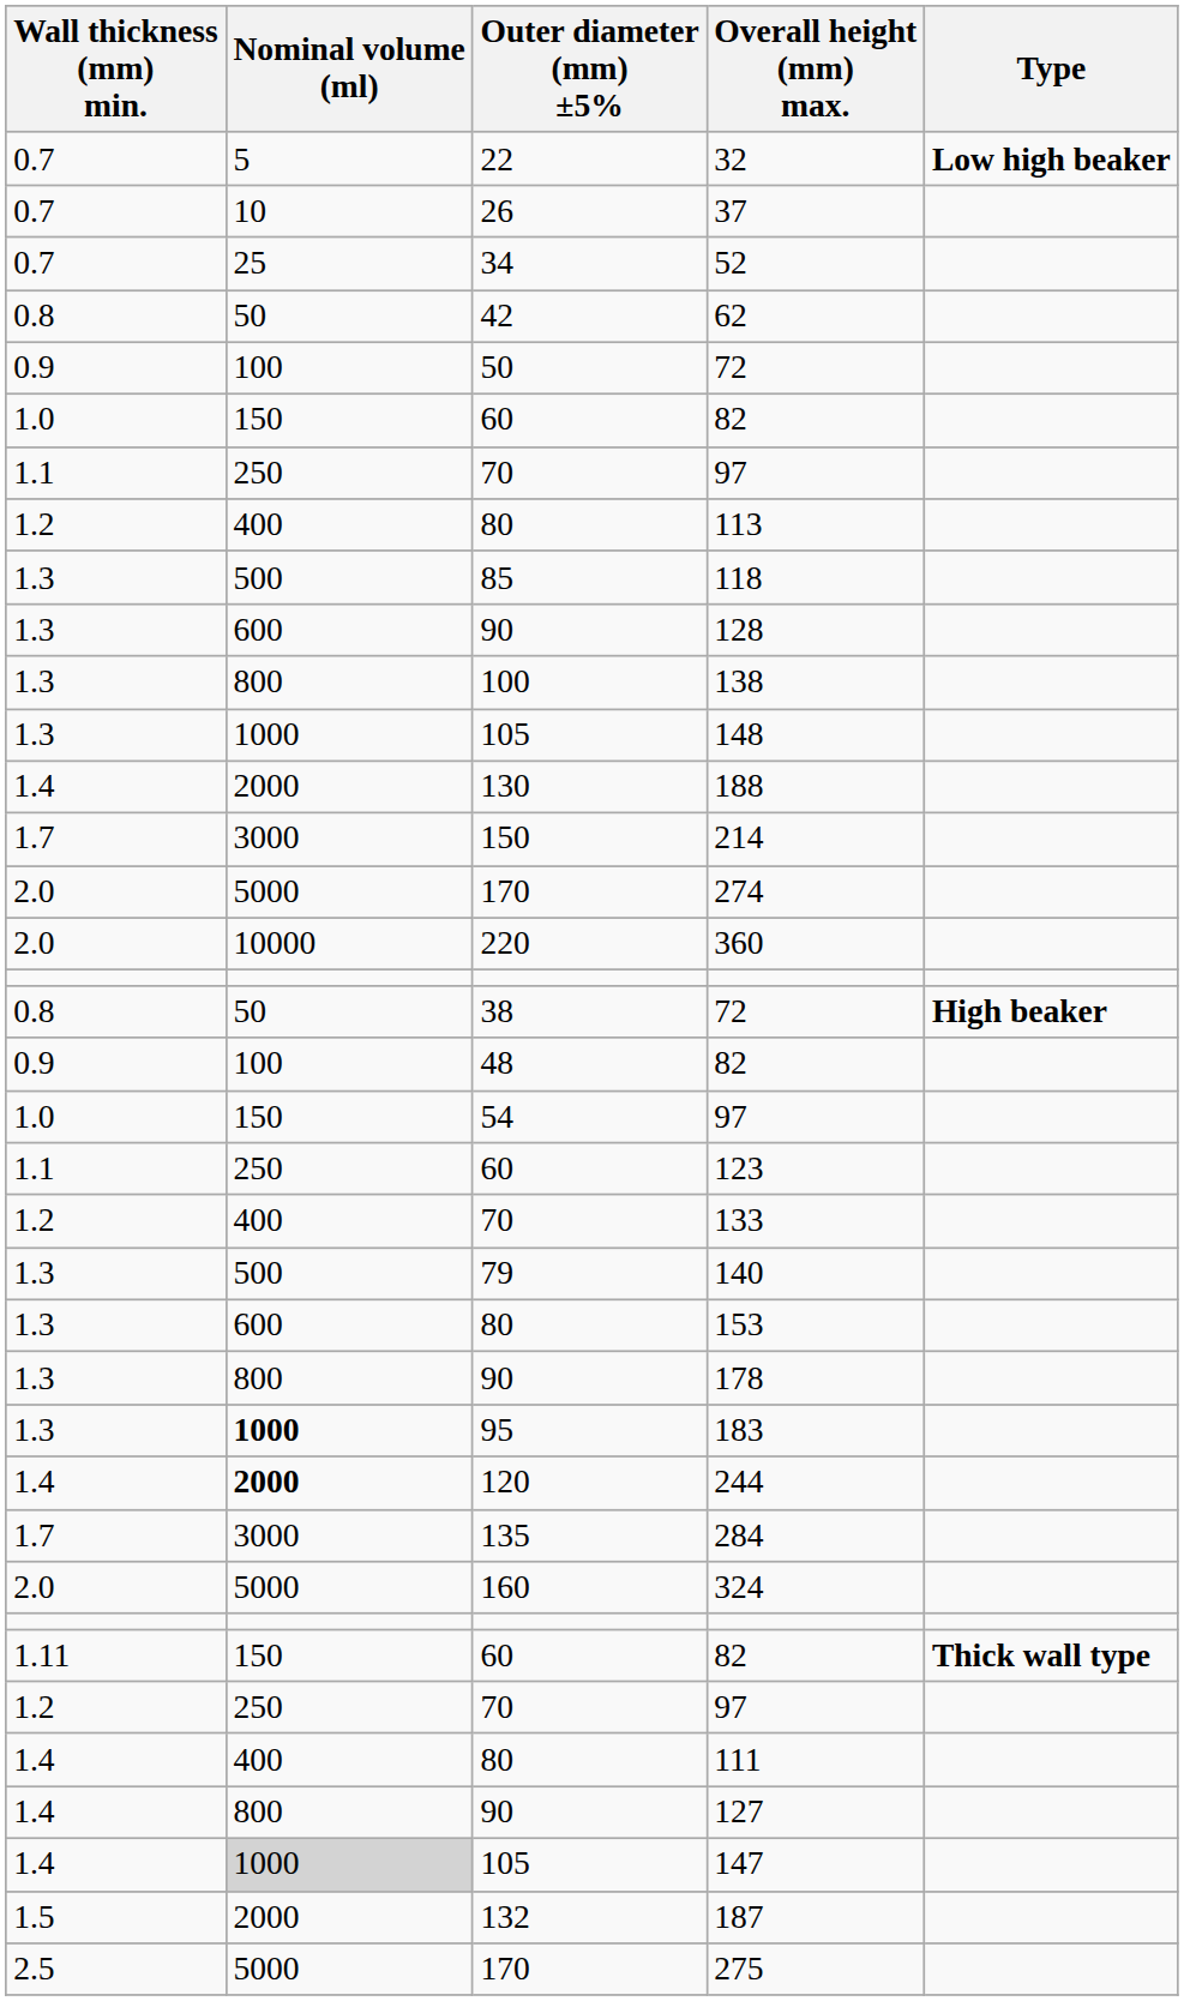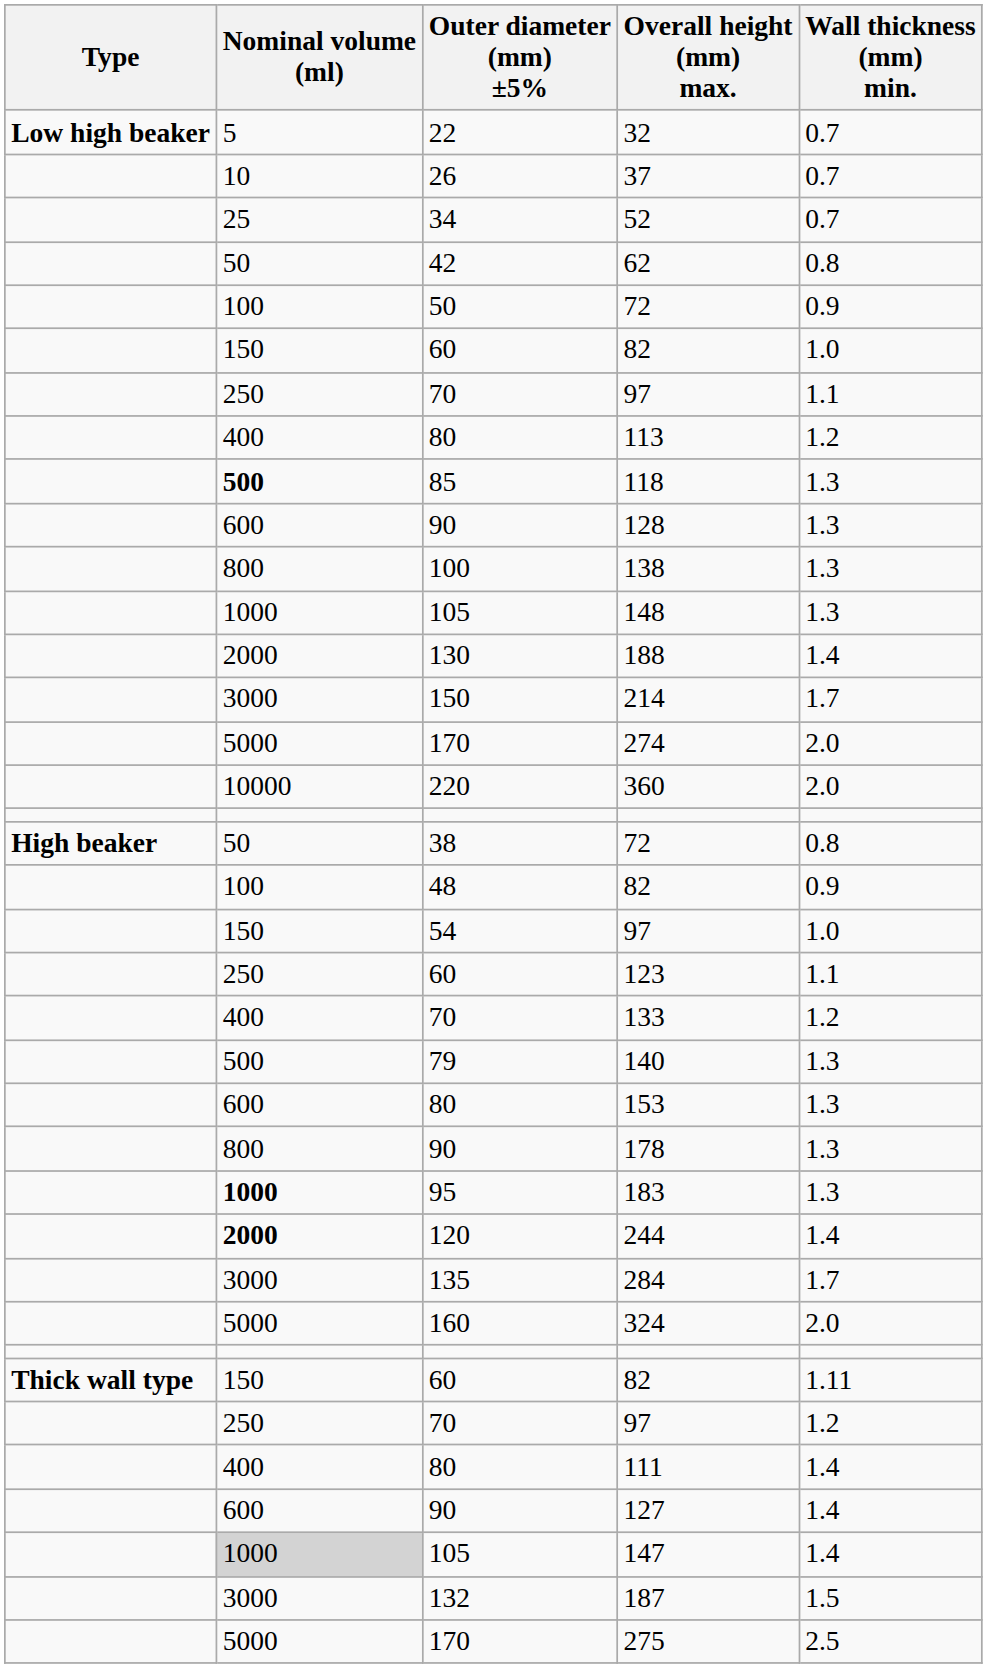 <table class="wikitable">
 <tr>
-<th>Wall thickness<br>(mm)<br>min.</th>
+<th>Type</th>
 <th>Nominal volume<br>(ml)</th>
 <th>Outer diameter<br>(mm)<br>±5%</th>
 <th>Overall height<br>(mm)<br>max.</th>
-<th>Type</th>
+<th>Wall thickness<br>(mm)<br>min.</th>
 </tr>
 <tr>
-<td>0.7</td>
+<td><strong>Low high beaker</strong></td>
 <td>5</td>
 <td>22</td>
 <td>32</td>
-<td><strong>Low high beaker</strong></td>
+<td>0.7</td>
 </tr>
 <tr>
-<td>0.7</td>
+<td></td>
 <td>10</td>
 <td>26</td>
 <td>37</td>
-<td></td>
+<td>0.7</td>
 </tr>
 <tr>
-<td>0.7</td>
+<td></td>
 <td>25</td>
 <td>34</td>
 <td>52</td>
-<td></td>
+<td>0.7</td>
 </tr>
 <tr>
-<td>0.8</td>
+<td></td>
 <td>50</td>
 <td>42</td>
 <td>62</td>
-<td></td>
+<td>0.8</td>
 </tr>
 <tr>
-<td>0.9</td>
+<td></td>
 <td>100</td>
 <td>50</td>
 <td>72</td>
-<td></td>
+<td>0.9</td>
 </tr>
 <tr>
-<td>1.0</td>
+<td></td>
 <td>150</td>
 <td>60</td>
 <td>82</td>
-<td></td>
+<td>1.0</td>
 </tr>
 <tr>
-<td>1.1</td>
+<td></td>
 <td>250</td>
 <td>70</td>
 <td>97</td>
-<td></td>
+<td>1.1</td>
 </tr>
 <tr>
-<td>1.2</td>
+<td></td>
 <td>400</td>
 <td>80</td>
 <td>113</td>
-<td></td>
+<td>1.2</td>
 </tr>
 <tr>
-<td>1.3</td>
-<td>500</td>
+<td></td>
+<td><strong>500</strong></td>
 <td>85</td>
 <td>118</td>
-<td></td>
+<td>1.3</td>
 </tr>
 <tr>
-<td>1.3</td>
+<td></td>
 <td>600</td>
 <td>90</td>
 <td>128</td>
-<td></td>
+<td>1.3</td>
 </tr>
 <tr>
-<td>1.3</td>
+<td></td>
 <td>800</td>
 <td>100</td>
 <td>138</td>
-<td></td>
+<td>1.3</td>
 </tr>
 <tr>
-<td>1.3</td>
+<td></td>
 <td>1000</td>
 <td>105</td>
 <td>148</td>
-<td></td>
+<td>1.3</td>
 </tr>
 <tr>
-<td>1.4</td>
+<td></td>
 <td>2000</td>
 <td>130</td>
 <td>188</td>
-<td></td>
+<td>1.4</td>
 </tr>
 <tr>
-<td>1.7</td>
+<td></td>
 <td>3000</td>
 <td>150</td>
 <td>214</td>
-<td></td>
+<td>1.7</td>
 </tr>
 <tr>
-<td>2.0</td>
+<td></td>
 <td>5000</td>
 <td>170</td>
 <td>274</td>
-<td></td>
+<td>2.0</td>
 </tr>
 <tr>
-<td>2.0</td>
+<td></td>
 <td>10000</td>
 <td>220</td>
 <td>360</td>
-<td></td>
+<td>2.0</td>
 </tr>
 <tr>
 <td></td>
 <td></td>
 <td></td>
 <td></td>
 <td></td>
 </tr>
 <tr>
-<td>0.8</td>
+<td><strong>High beaker</strong></td>
 <td>50</td>
 <td>38</td>
 <td>72</td>
-<td><strong>High beaker</strong></td>
+<td>0.8</td>
 </tr>
 <tr>
-<td>0.9</td>
+<td></td>
 <td>100</td>
 <td>48</td>
 <td>82</td>
-<td></td>
+<td>0.9</td>
 </tr>
 <tr>
-<td>1.0</td>
+<td></td>
 <td>150</td>
 <td>54</td>
 <td>97</td>
-<td></td>
+<td>1.0</td>
 </tr>
 <tr>
-<td>1.1</td>
+<td></td>
 <td>250</td>
 <td>60</td>
 <td>123</td>
-<td></td>
+<td>1.1</td>
 </tr>
 <tr>
-<td>1.2</td>
+<td></td>
 <td>400</td>
 <td>70</td>
 <td>133</td>
-<td></td>
+<td>1.2</td>
 </tr>
 <tr>
-<td>1.3</td>
+<td></td>
 <td>500</td>
 <td>79</td>
 <td>140</td>
-<td></td>
+<td>1.3</td>
 </tr>
 <tr>
-<td>1.3</td>
+<td></td>
 <td>600</td>
 <td>80</td>
 <td>153</td>
-<td></td>
+<td>1.3</td>
 </tr>
 <tr>
-<td>1.3</td>
+<td></td>
 <td>800</td>
 <td>90</td>
 <td>178</td>
-<td></td>
+<td>1.3</td>
 </tr>
 <tr>
-<td>1.3</td>
+<td></td>
 <td><strong>1000</strong></td>
 <td>95</td>
 <td>183</td>
-<td></td>
+<td>1.3</td>
 </tr>
 <tr>
-<td>1.4</td>
+<td></td>
 <td><strong>2000</strong></td>
 <td>120</td>
 <td>244</td>
-<td></td>
+<td>1.4</td>
 </tr>
 <tr>
-<td>1.7</td>
+<td></td>
 <td>3000</td>
 <td>135</td>
 <td>284</td>
-<td></td>
+<td>1.7</td>
 </tr>
 <tr>
-<td>2.0</td>
+<td></td>
 <td>5000</td>
 <td>160</td>
 <td>324</td>
-<td></td>
+<td>2.0</td>
 </tr>
 <tr>
 <td></td>
 <td></td>
 <td></td>
 <td></td>
 <td></td>
 </tr>
 <tr>
-<td>1.11</td>
+<td><strong>Thick wall type</strong></td>
 <td>150</td>
 <td>60</td>
 <td>82</td>
-<td><strong>Thick wall type</strong></td>
+<td>1.11</td>
 </tr>
 <tr>
-<td>1.2</td>
+<td></td>
 <td>250</td>
 <td>70</td>
 <td>97</td>
-<td></td>
+<td>1.2</td>
 </tr>
 <tr>
-<td>1.4</td>
+<td></td>
 <td>400</td>
 <td>80</td>
 <td>111</td>
-<td></td>
+<td>1.4</td>
 </tr>
 <tr>
-<td>1.4</td>
-<td>800</td>
+<td></td>
+<td>600</td>
 <td>90</td>
 <td>127</td>
-<td></td>
+<td>1.4</td>
 </tr>
 <tr>
-<td>1.4</td>
+<td></td>
 <td style="background: lightgrey;">1000</td>
 <td>105</td>
 <td>147</td>
-<td></td>
+<td>1.4</td>
 </tr>
 <tr>
-<td>1.5</td>
-<td>2000</td>
+<td></td>
+<td>3000</td>
 <td>132</td>
 <td>187</td>
-<td></td>
+<td>1.5</td>
 </tr>
 <tr>
-<td>2.5</td>
+<td></td>
 <td>5000</td>
 <td>170</td>
 <td>275</td>
-<td></td>
+<td>2.5</td>
 </tr>
 </table>
